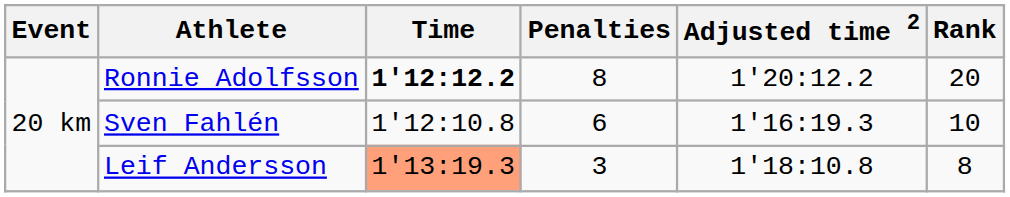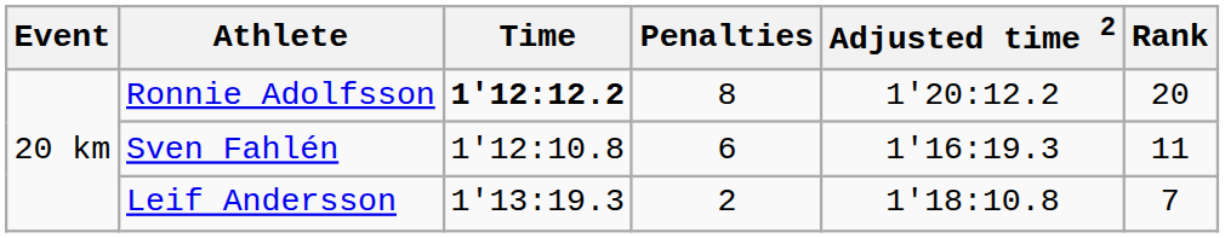 <table class="wikitable" style="font-size:90%">
 <tr>
 <th>Event</th>
 <th>Athlete</th>
 <th>Time</th>
 <th>Penalties</th>
 <th>Adjusted time <sup>2</sup></th>
 <th>Rank</th>
 </tr>
 <tr>
 <td rowspan="3">20 km</td>
 <td><a href='#'>Ronnie Adolfsson</a></td>
 <td align="center"><strong>1'12:12.2</strong></td>
 <td align="center">8</td>
 <td align="center">1'20:12.2</td>
 <td align="center">20</td>
 </tr>
 <tr>
 <td><a href='#'>Sven Fahlén</a></td>
 <td align="center">1'12:10.8</td>
 <td align="center">6</td>
 <td align="center">1'16:19.3</td>
-<td align="center">10</td>
+<td align="center">11</td>
 </tr>
 <tr>
 <td><a href='#'>Leif Andersson</a></td>
-<td align="center" style="background: lightsalmon;">1'13:19.3</td>
-<td align="center">3</td>
+<td align="center">1'13:19.3</td>
+<td align="center">2</td>
 <td align="center">1'18:10.8</td>
-<td align="center">8</td>
+<td align="center">7</td>
 </tr>
 </table>
